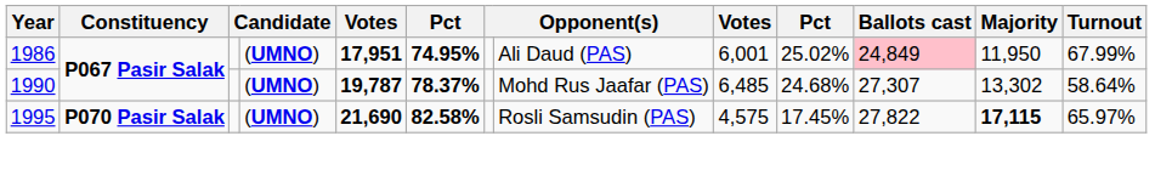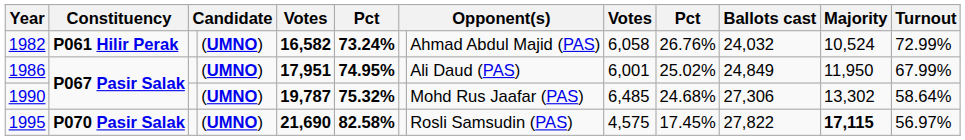 <table class="wikitable" style="margin:0.5em ; font-size:95%">
 <tr>
 <th>Year</th>
 <th>Constituency</th>
 <th colspan=2>Candidate</th>
 <th>Votes</th>
 <th>Pct</th>
 <th colspan=2>Opponent(s)</th>
 <th>Votes</th>
 <th>Pct</th>
 <th>Ballots cast</th>
 <th>Majority</th>
 <th>Turnout</th>
 </tr>
 <tr>
+<td><a href='#'>1982</a></td>
+<td><strong>P061 <a href='#'>Hilir Perak</a></strong></td>
+<td></td>
+<td> (<a href='#'><strong>UMNO</strong></a>)</td>
+<td><strong>16,582</strong></td>
+<td><strong>73.24%</strong></td>
+<td></td>
+<td>Ahmad Abdul Majid (<a href='#'>PAS</a>)</td>
+<td>6,058</td>
+<td>26.76%</td>
+<td>24,032</td>
+<td>10,524</td>
+<td>72.99%</td>
+</tr>
+<tr>
 <td><a href='#'>1986</a></td>
 <td rowspan=2><strong>P067 <a href='#'>Pasir Salak</a></strong></td>
 <td></td>
 <td> (<a href='#'><strong>UMNO</strong></a>)</td>
 <td><strong>17,951</strong></td>
 <td><strong>74.95%</strong></td>
 <td></td>
 <td>Ali Daud (<a href='#'>PAS</a>)</td>
 <td>6,001</td>
 <td>25.02%</td>
-<td style="background: pink;">24,849</td>
+<td>24,849</td>
 <td>11,950</td>
 <td>67.99%</td>
 </tr>
 <tr>
 <td><a href='#'>1990</a></td>
 <td></td>
 <td> (<a href='#'><strong>UMNO</strong></a>)</td>
 <td><strong>19,787</strong></td>
-<td><strong>78.37%</strong></td>
+<td><strong>75.32%</strong></td>
 <td></td>
 <td>Mohd Rus Jaafar (<a href='#'>PAS</a>)</td>
 <td>6,485</td>
 <td>24.68%</td>
-<td>27,307</td>
+<td>27,306</td>
 <td>13,302</td>
 <td>58.64%</td>
 </tr>
 <tr>
 <td><a href='#'>1995</a></td>
 <td><strong>P070 <a href='#'>Pasir Salak</a></strong></td>
 <td></td>
 <td> (<a href='#'><strong>UMNO</strong></a>)</td>
 <td><strong>21,690</strong></td>
 <td><strong>82.58%</strong></td>
 <td></td>
 <td>Rosli Samsudin (<a href='#'>PAS</a>)</td>
 <td>4,575</td>
 <td>17.45%</td>
 <td>27,822</td>
 <td><strong>17,115</strong></td>
-<td>65.97%</td>
+<td>56.97%</td>
 </tr>
 </table>
